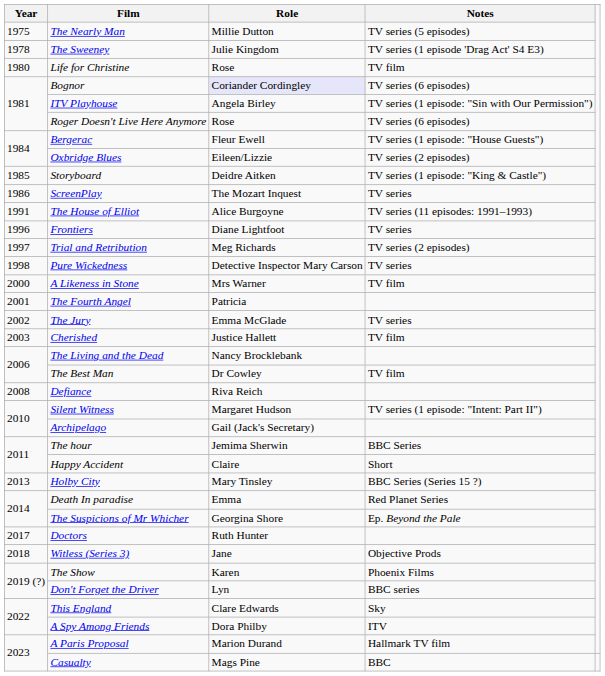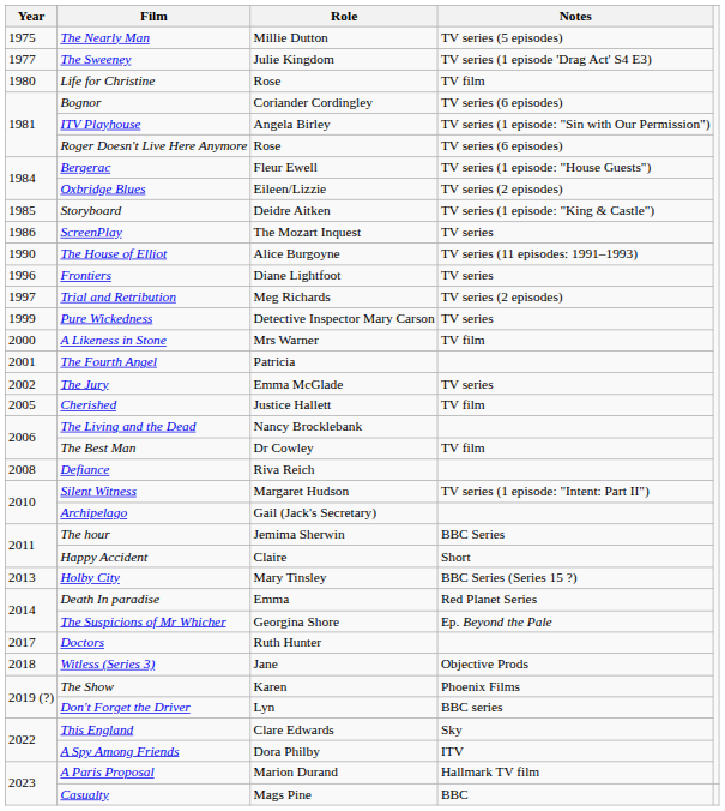 <table class="wikitable">
 <tr>
 <th>Year</th>
 <th>Film</th>
 <th>Role</th>
 <th>Notes</th>
 </tr>
 <tr>
 <td rowspan="1">1975</td>
 <td><em><a href='#'>The Nearly Man</a></em></td>
 <td>Millie Dutton</td>
 <td>TV series (5 episodes)</td>
 </tr>
 <tr>
-<td rowspan="1">1978</td>
+<td rowspan="1">1977</td>
 <td><em><a href='#'>The Sweeney</a></em></td>
 <td>Julie Kingdom</td>
 <td>TV series (1 episode 'Drag Act' S4 E3)</td>
 </tr>
 <tr>
 <td rowspan="1">1980</td>
 <td><em>Life for Christine</em></td>
 <td>Rose</td>
 <td>TV film</td>
 </tr>
 <tr>
 <td rowspan="3">1981</td>
 <td><em>Bognor</em></td>
-<td style="background: lavender;">Coriander Cordingley</td>
+<td>Coriander Cordingley</td>
 <td>TV series (6 episodes)</td>
 </tr>
 <tr>
 <td><em><a href='#'>ITV Playhouse</a></em></td>
 <td>Angela Birley</td>
 <td>TV series (1 episode: "Sin with Our Permission")</td>
 </tr>
 <tr>
 <td><em>Roger Doesn't Live Here Anymore</em></td>
 <td>Rose</td>
 <td>TV series (6 episodes)</td>
 </tr>
 <tr>
 <td rowspan="2">1984</td>
 <td><a href='#'><em>Bergerac</em></a></td>
 <td>Fleur Ewell</td>
 <td>TV series (1 episode: "House Guests")</td>
 </tr>
 <tr>
 <td><em><a href='#'>Oxbridge Blues</a></em></td>
 <td>Eileen/Lizzie</td>
 <td>TV series (2 episodes)</td>
 </tr>
 <tr>
 <td rowspan="1">1985</td>
 <td><em>Storyboard</em></td>
 <td>Deidre Aitken</td>
 <td>TV series (1 episode: "King & Castle")</td>
 </tr>
 <tr>
 <td rowspan="1">1986</td>
 <td><em><a href='#'>ScreenPlay</a></em></td>
 <td>The Mozart Inquest</td>
 <td>TV series</td>
 </tr>
 <tr>
-<td rowspan="1">1991</td>
+<td rowspan="1">1990</td>
 <td><a href='#'><em>The House of Elliot</em></a></td>
 <td>Alice Burgoyne</td>
 <td>TV series (11 episodes: 1991–1993)</td>
 </tr>
 <tr>
 <td rowspan="1">1996</td>
 <td><em><a href='#'>Frontiers</a></em></td>
 <td>Diane Lightfoot</td>
 <td>TV series</td>
 </tr>
 <tr>
 <td rowspan="1">1997</td>
 <td><a href='#'><em>Trial and Retribution</em></a></td>
 <td>Meg Richards</td>
 <td>TV series (2 episodes)</td>
 </tr>
 <tr>
-<td rowspan="1">1998</td>
+<td rowspan="1">1999</td>
 <td><em><a href='#'>Pure Wickedness</a></em></td>
 <td>Detective Inspector Mary Carson</td>
 <td>TV series</td>
 </tr>
 <tr>
 <td rowspan="1">2000</td>
 <td><em><a href='#'>A Likeness in Stone</a></em></td>
 <td>Mrs Warner</td>
 <td>TV film</td>
 </tr>
 <tr>
 <td rowspan="1">2001</td>
 <td><em><a href='#'>The Fourth Angel</a></em></td>
 <td>Patricia</td>
 <td></td>
 </tr>
 <tr>
 <td rowspan="1">2002</td>
 <td><a href='#'><em>The Jury</em></a></td>
 <td>Emma McGlade</td>
 <td>TV series</td>
 </tr>
 <tr>
-<td rowspan="1">2003</td>
+<td rowspan="1">2005</td>
 <td><a href='#'><em>Cherished</em></a></td>
 <td>Justice Hallett</td>
 <td>TV film</td>
 </tr>
 <tr>
 <td rowspan="2">2006</td>
 <td><a href='#'><em>The Living and the Dead</em></a></td>
 <td>Nancy Brocklebank</td>
 <td></td>
 </tr>
 <tr>
 <td><em>The Best Man</em></td>
 <td>Dr Cowley</td>
 <td>TV film</td>
 </tr>
 <tr>
 <td rowspan="1">2008</td>
 <td><a href='#'><em>Defiance</em></a></td>
 <td>Riva Reich</td>
 <td></td>
 </tr>
 <tr>
 <td rowspan="2">2010</td>
 <td><em><a href='#'>Silent Witness</a></em></td>
 <td>Margaret Hudson</td>
 <td>TV series (1 episode: "Intent: Part II")</td>
 </tr>
 <tr>
 <td><a href='#'><em>Archipelago</em></a></td>
 <td>Gail (Jack's Secretary)</td>
 <td></td>
 </tr>
 <tr>
 <td rowspan="2">2011</td>
 <td><em>The hour</em></td>
 <td>Jemima Sherwin</td>
 <td>BBC Series</td>
 </tr>
 <tr>
 <td><em>Happy Accident</em></td>
 <td>Claire</td>
 <td>Short</td>
 </tr>
 <tr>
 <td rowspan="1">2013</td>
 <td><em><a href='#'>Holby City</a></em></td>
 <td>Mary Tinsley</td>
 <td>BBC Series (Series 15 ?)</td>
 </tr>
 <tr>
 <td rowspan="2">2014</td>
 <td><em>Death In paradise</em></td>
 <td>Emma</td>
 <td>Red Planet Series</td>
 </tr>
 <tr>
 <td><em><a href='#'>The Suspicions of Mr Whicher</a></em></td>
 <td>Georgina Shore</td>
 <td>Ep. <em>Beyond the Pale</em></td>
 </tr>
 <tr>
 <td rowspan="1">2017</td>
 <td><em><a href='#'>Doctors</a></em></td>
 <td>Ruth Hunter</td>
 <td></td>
 </tr>
 <tr>
 <td rowspan="1">2018</td>
 <td><em><a href='#'>Witless (Series 3)</a></em></td>
 <td>Jane</td>
 <td>Objective Prods</td>
 </tr>
 <tr>
 <td rowspan="2">2019 (?)</td>
 <td><em>The Show</em></td>
 <td>Karen</td>
 <td>Phoenix Films</td>
 </tr>
 <tr>
 <td><em><a href='#'>Don't Forget the Driver</a></em></td>
 <td>Lyn</td>
 <td>BBC series</td>
 </tr>
 <tr>
 <td rowspan="2">2022</td>
 <td><em><a href='#'>This England</a></em></td>
 <td>Clare Edwards</td>
 <td>Sky</td>
 </tr>
 <tr>
 <td><em><a href='#'>A Spy Among Friends</a></em></td>
 <td>Dora Philby</td>
 <td>ITV</td>
 </tr>
 <tr>
 <td rowspan="2">2023</td>
 <td><em><a href='#'>A Paris Proposal</a></em></td>
 <td>Marion Durand</td>
 <td>Hallmark TV film</td>
 </tr>
 <tr>
 <td><em><a href='#'>Casualty</a></em></td>
 <td>Mags Pine</td>
 <td>BBC</td>
 <td></td>
 </tr>
 </table>
